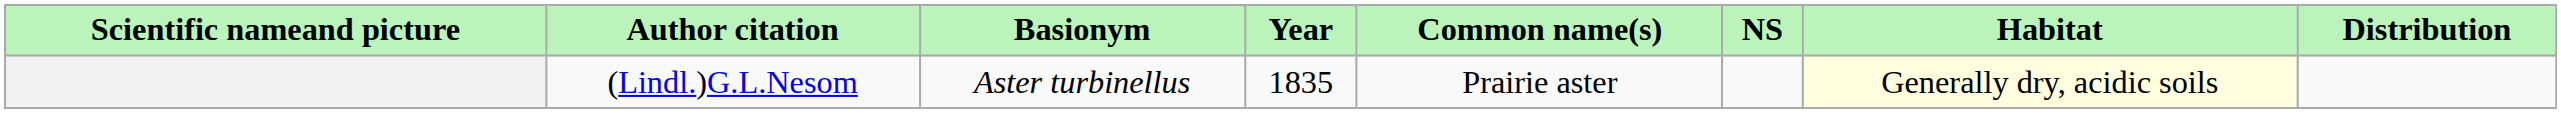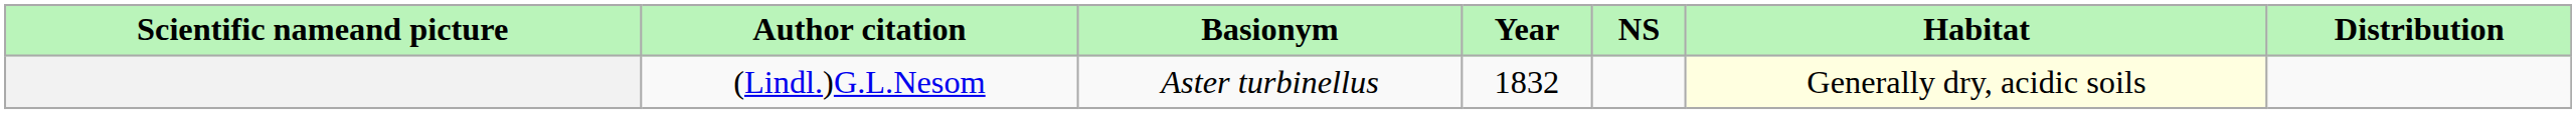 <table class="wikitable mw-collapsible" style="width:100%;text-align:center;">
 <tr>
 <th scope="col" style="background-color:#baf4ba;">Scientific nameand picture</th>
 <th scope="col" style="background-color:#baf4ba;">Author citation</th>
 <th scope="col" style="background-color:#baf4ba;">Basionym</th>
 <th scope="col" style="background-color:#baf4ba;">Year</th>
-<th scope="col" style="background-color:#baf4ba;">Common name(s)</th>
 <th scope="col" style="background-color:#baf4ba;">NS</th>
 <th scope="col" class="unsortable" style="background-color:#baf4ba;">Habitat</th>
 <th scope="col" class="unsortable" style="background-color:#baf4ba;">Distribution</th>
 </tr>
 <tr>
 <th scope="row"><em><a href='#'></a></em></th>
 <td>(<a href='#'>Lindl.</a>)<a href='#'>G.L.Nesom</a></td>
 <td><em>Aster turbinellus</em></td>
-<td>1835</td>
-<td>Prairie aster</td>
+<td>1832</td>
 <td></td>
 <td style="background: lightyellow;">Generally dry, acidic soils</td>
 <td></td>
 </tr>
 </table>
